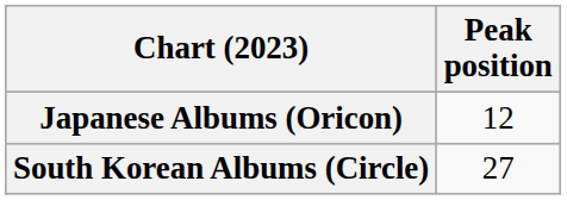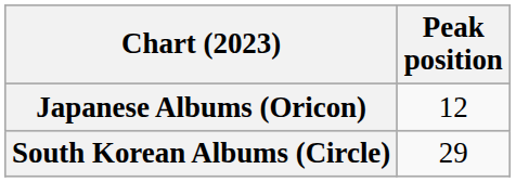 <table class="wikitable plainrowheaders sortable" style="text-align:center">
 <tr>
 <th scope="col">Chart (2023)</th>
 <th scope="col">Peak<br>position</th>
 </tr>
 <tr>
 <th scope="row">Japanese Albums (Oricon)</th>
 <td>12</td>
 </tr>
 <tr>
 <th scope="row">South Korean Albums (Circle)</th>
-<td>27</td>
+<td>29</td>
 </tr>
 </table>
